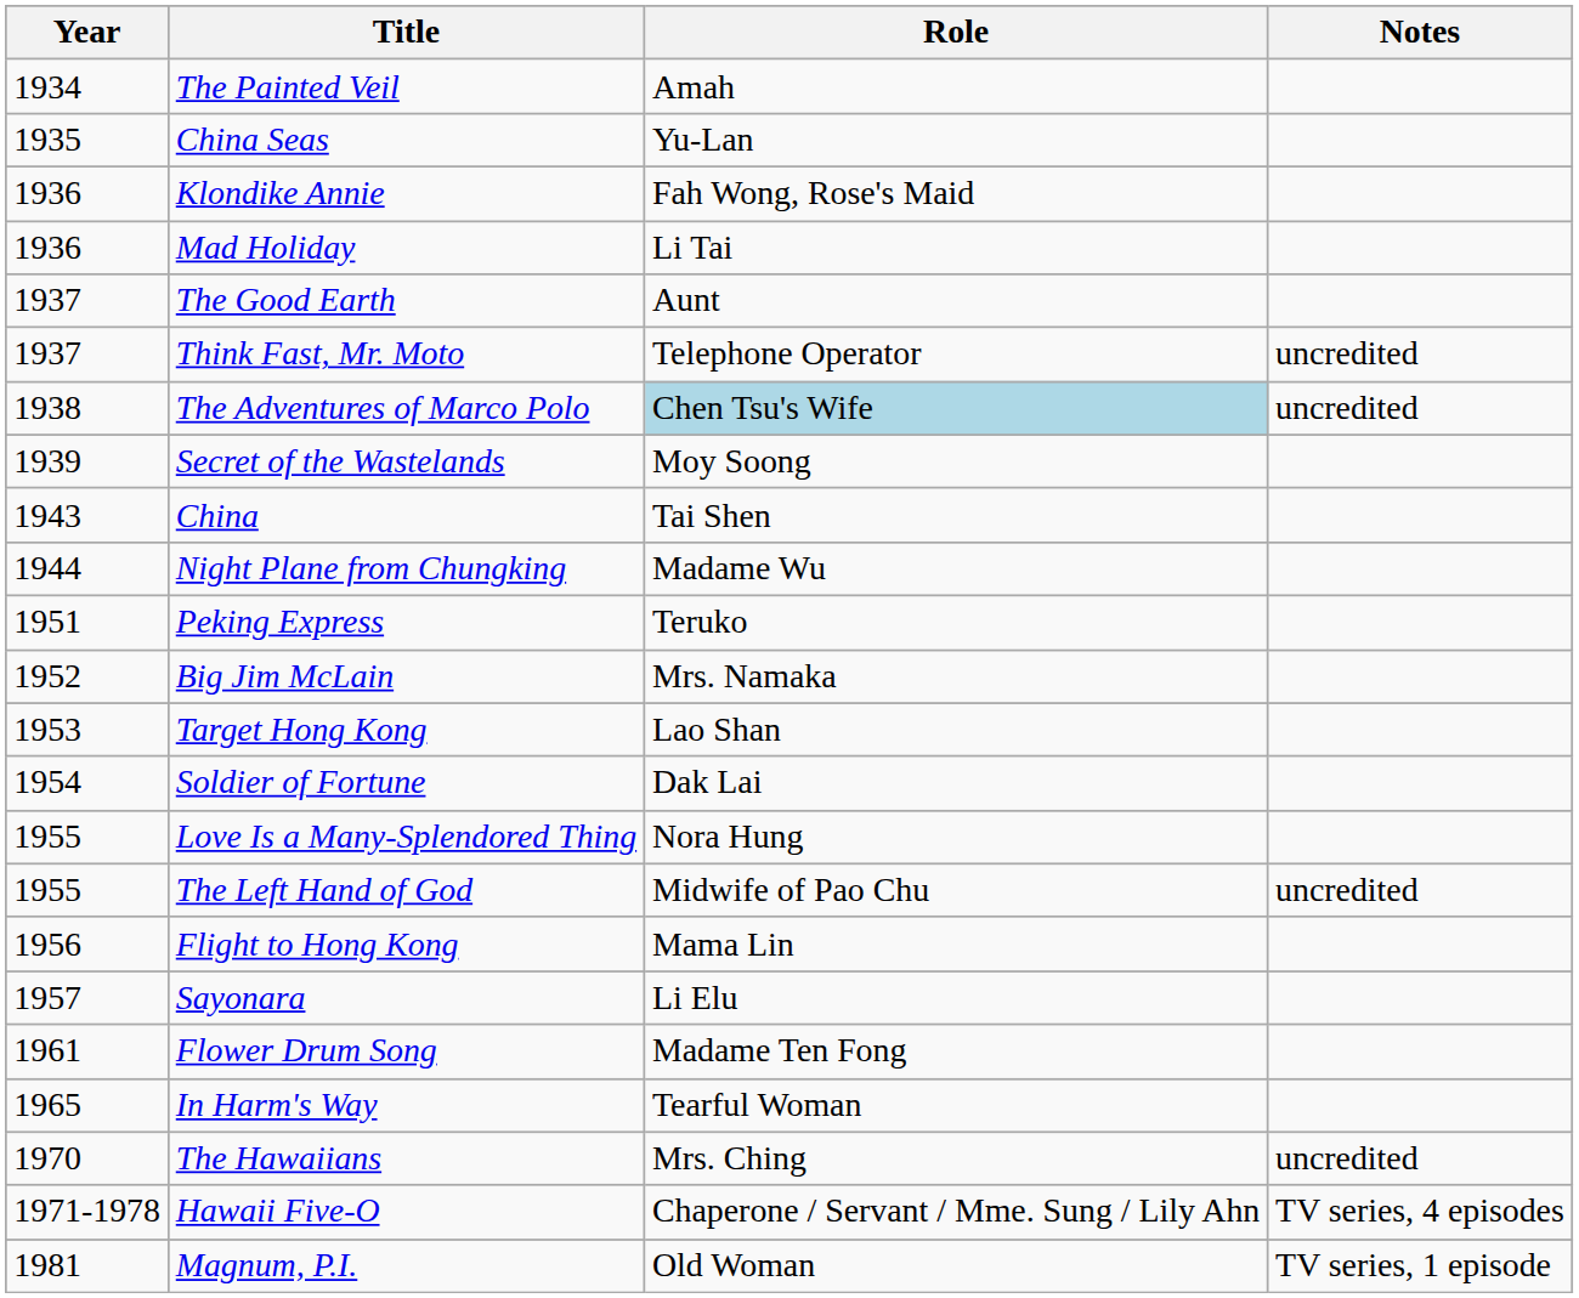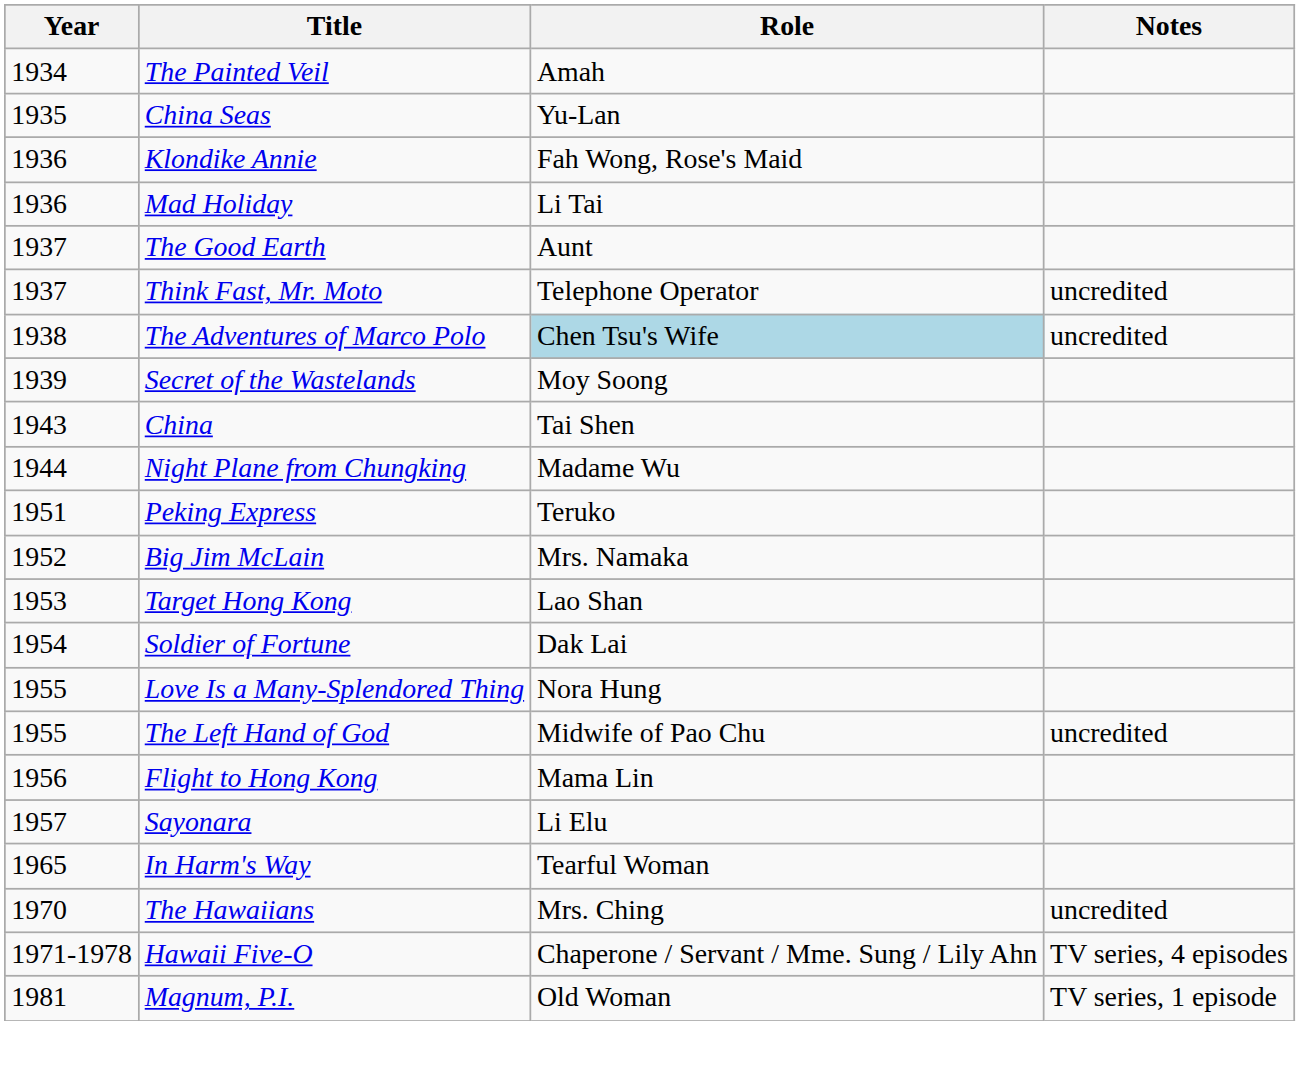 <table class="wikitable">
 <tr>
 <th>Year</th>
 <th>Title</th>
 <th>Role</th>
 <th>Notes</th>
 </tr>
 <tr>
 <td>1934</td>
 <td><em><a href='#'>The Painted Veil</a></em></td>
 <td>Amah</td>
 <td></td>
 </tr>
 <tr>
 <td>1935</td>
 <td><em><a href='#'>China Seas</a></em></td>
 <td>Yu-Lan</td>
 <td></td>
 </tr>
 <tr>
 <td>1936</td>
 <td><em><a href='#'>Klondike Annie</a></em></td>
 <td>Fah Wong, Rose's Maid</td>
 <td></td>
 </tr>
 <tr>
 <td>1936</td>
 <td><em><a href='#'>Mad Holiday</a></em></td>
 <td>Li Tai</td>
 <td></td>
 </tr>
 <tr>
 <td>1937</td>
 <td><em><a href='#'>The Good Earth</a></em></td>
 <td>Aunt</td>
 <td></td>
 </tr>
 <tr>
 <td>1937</td>
 <td><em><a href='#'>Think Fast, Mr. Moto</a></em></td>
 <td>Telephone Operator</td>
 <td>uncredited</td>
 </tr>
 <tr>
 <td>1938</td>
 <td><em><a href='#'>The Adventures of Marco Polo</a></em></td>
 <td style="background: lightblue;">Chen Tsu's Wife</td>
 <td>uncredited</td>
 </tr>
 <tr>
 <td>1939</td>
 <td><em><a href='#'>Secret of the Wastelands</a></em></td>
 <td>Moy Soong</td>
 <td></td>
 </tr>
 <tr>
 <td>1943</td>
 <td><em><a href='#'>China</a></em></td>
 <td>Tai Shen</td>
 <td></td>
 </tr>
 <tr>
 <td>1944</td>
 <td><em><a href='#'>Night Plane from Chungking</a></em></td>
 <td>Madame Wu</td>
 <td></td>
 </tr>
 <tr>
 <td>1951</td>
 <td><em><a href='#'>Peking Express</a></em></td>
 <td>Teruko</td>
 <td></td>
 </tr>
 <tr>
 <td>1952</td>
 <td><em><a href='#'>Big Jim McLain</a></em></td>
 <td>Mrs. Namaka</td>
 <td></td>
 </tr>
 <tr>
 <td>1953</td>
 <td><em><a href='#'>Target Hong Kong</a></em></td>
 <td>Lao Shan</td>
 <td></td>
 </tr>
 <tr>
 <td>1954</td>
 <td><em><a href='#'>Soldier of Fortune</a></em></td>
 <td>Dak Lai</td>
 <td></td>
 </tr>
 <tr>
 <td>1955</td>
 <td><em><a href='#'>Love Is a Many-Splendored Thing</a></em></td>
 <td>Nora Hung</td>
 <td></td>
 </tr>
 <tr>
 <td>1955</td>
 <td><em><a href='#'>The Left Hand of God</a></em></td>
 <td>Midwife of Pao Chu</td>
 <td>uncredited</td>
 </tr>
 <tr>
 <td>1956</td>
 <td><em><a href='#'>Flight to Hong Kong</a></em></td>
 <td>Mama Lin</td>
 <td></td>
 </tr>
 <tr>
 <td>1957</td>
 <td><em><a href='#'>Sayonara</a></em></td>
 <td>Li Elu</td>
 <td></td>
 </tr>
 <tr>
-<td>1961</td>
-<td><em><a href='#'>Flower Drum Song</a></em></td>
-<td>Madame Ten Fong</td>
-<td></td>
-</tr>
-<tr>
 <td>1965</td>
 <td><em><a href='#'>In Harm's Way</a></em></td>
 <td>Tearful Woman</td>
 <td></td>
 </tr>
 <tr>
 <td>1970</td>
 <td><em><a href='#'>The Hawaiians</a></em></td>
 <td>Mrs. Ching</td>
 <td>uncredited</td>
 </tr>
 <tr>
 <td>1971-1978</td>
 <td><em><a href='#'>Hawaii Five-O</a></em></td>
 <td>Chaperone / Servant / Mme. Sung / Lily Ahn</td>
 <td>TV series, 4 episodes</td>
 </tr>
 <tr>
 <td>1981</td>
 <td><em><a href='#'>Magnum, P.I.</a></em></td>
 <td>Old Woman</td>
 <td>TV series, 1 episode</td>
 </tr>
 </table>
